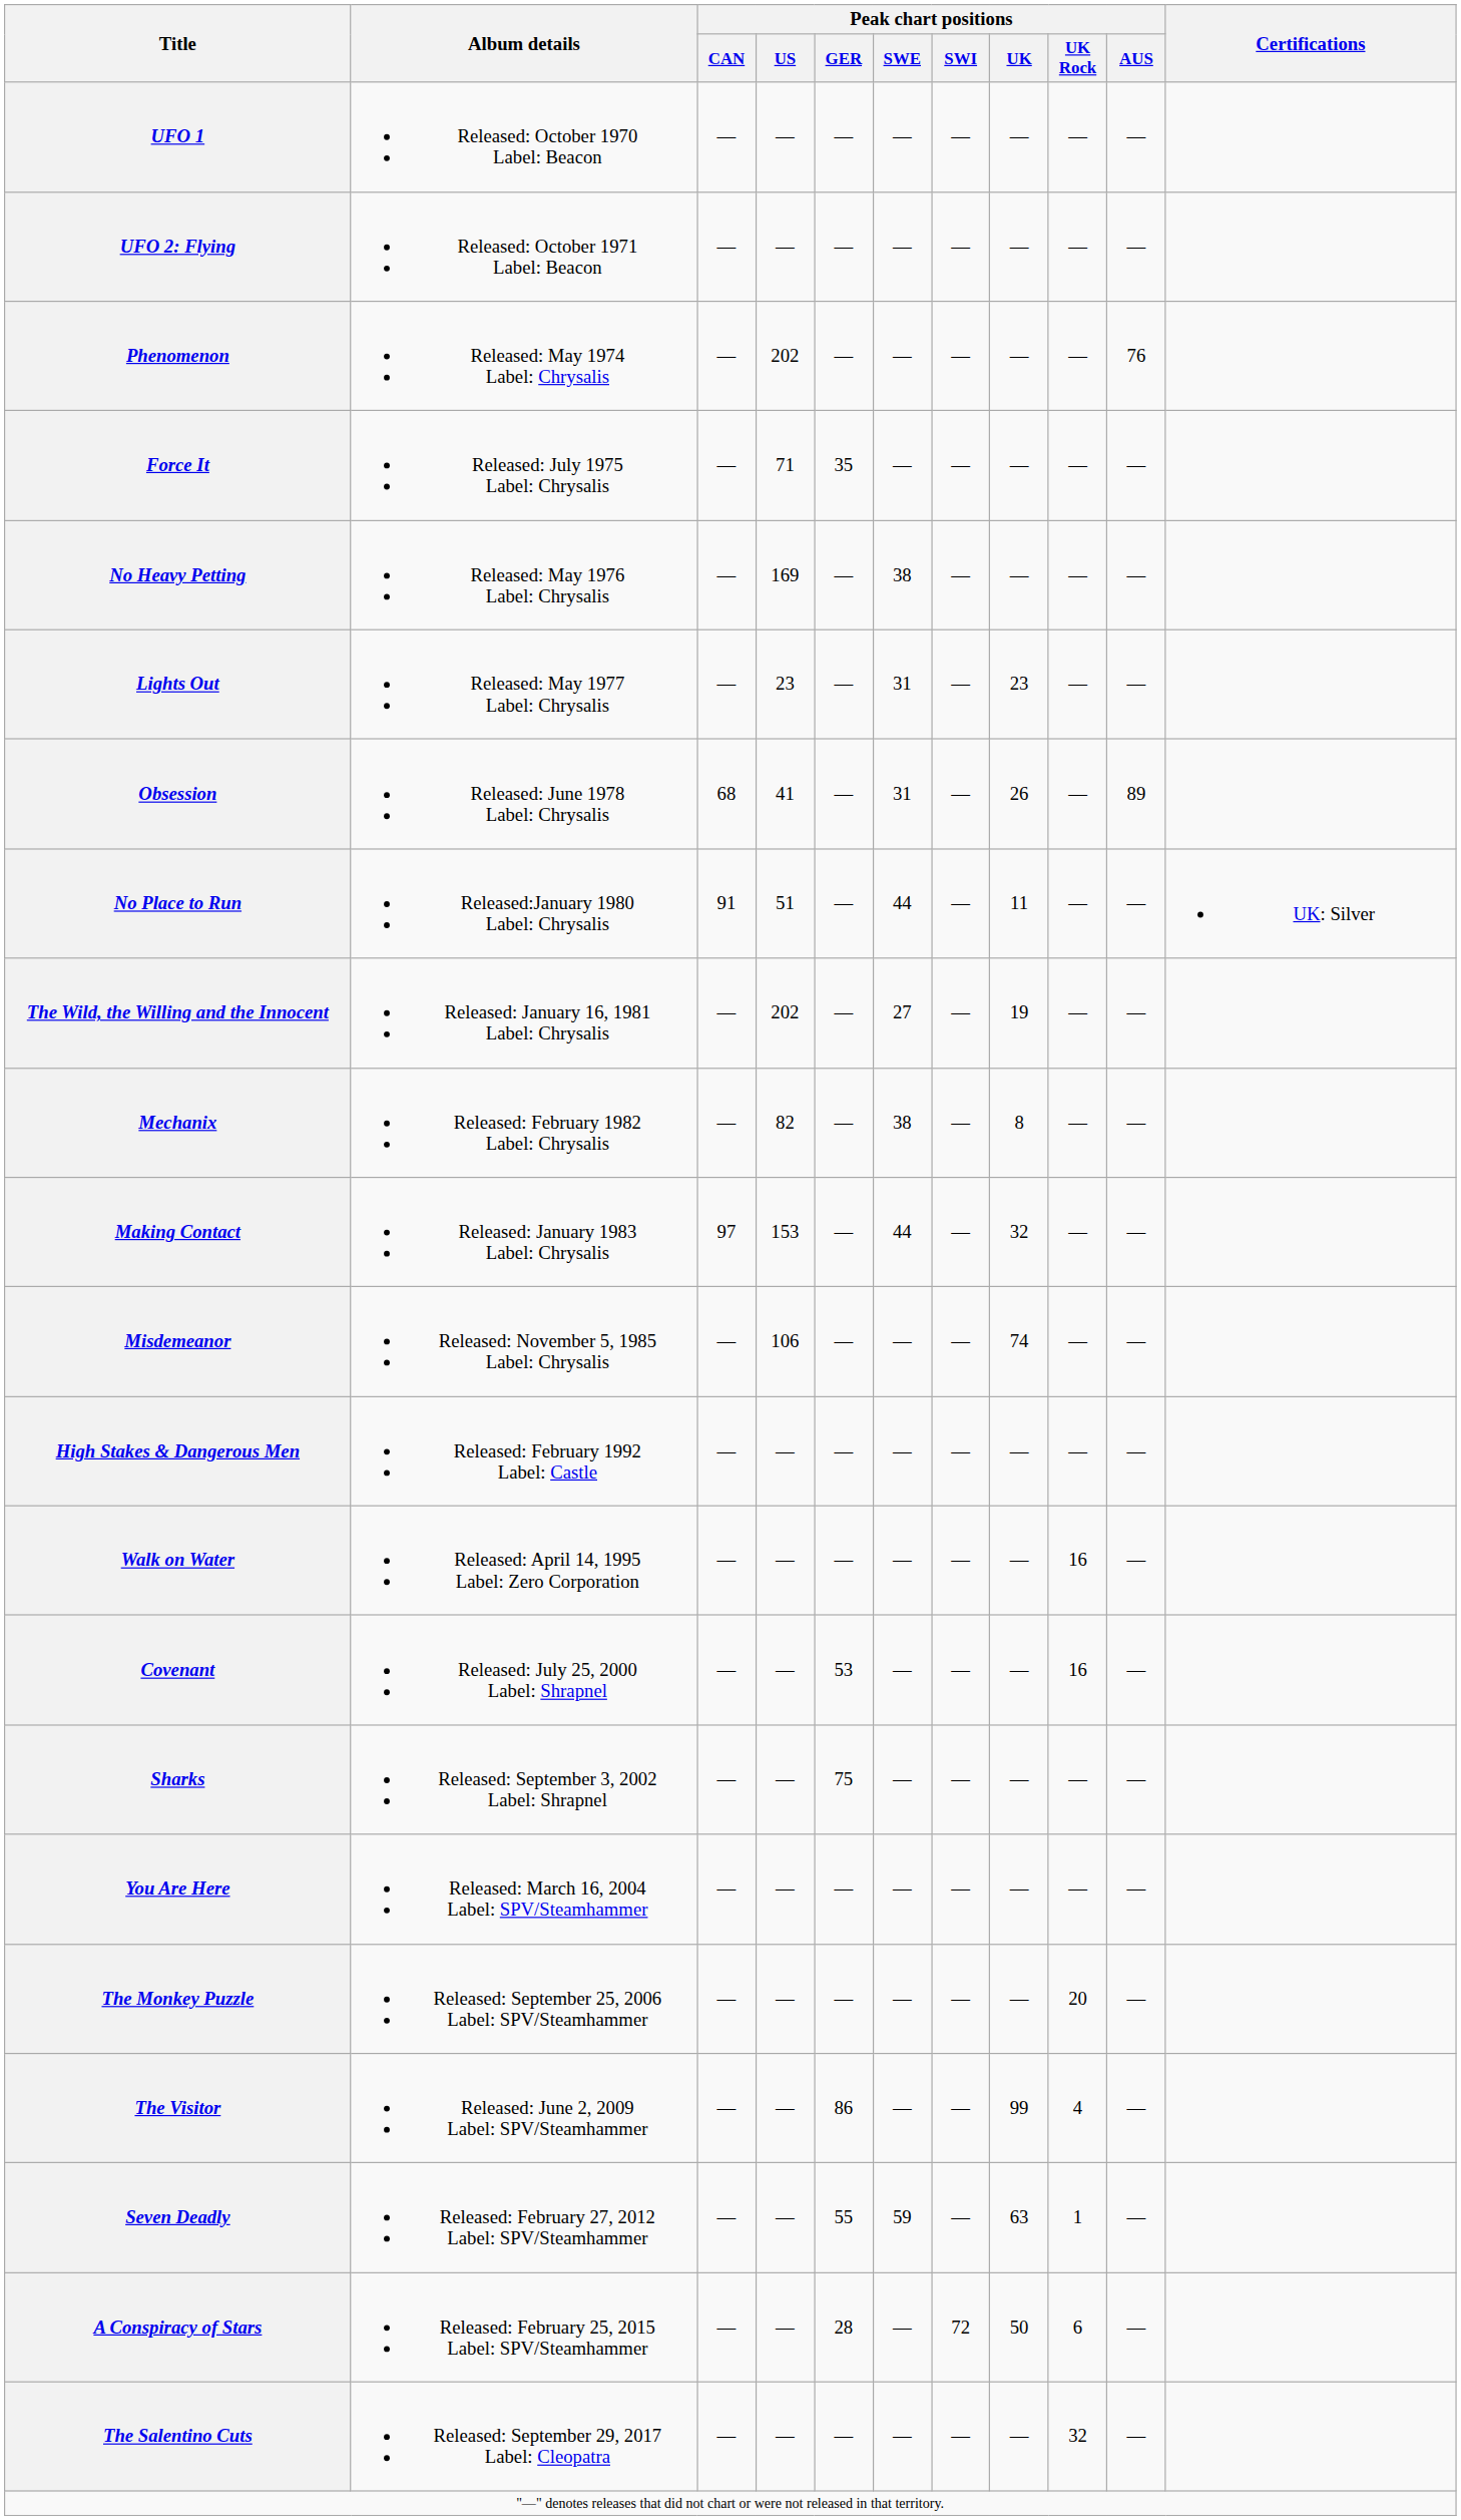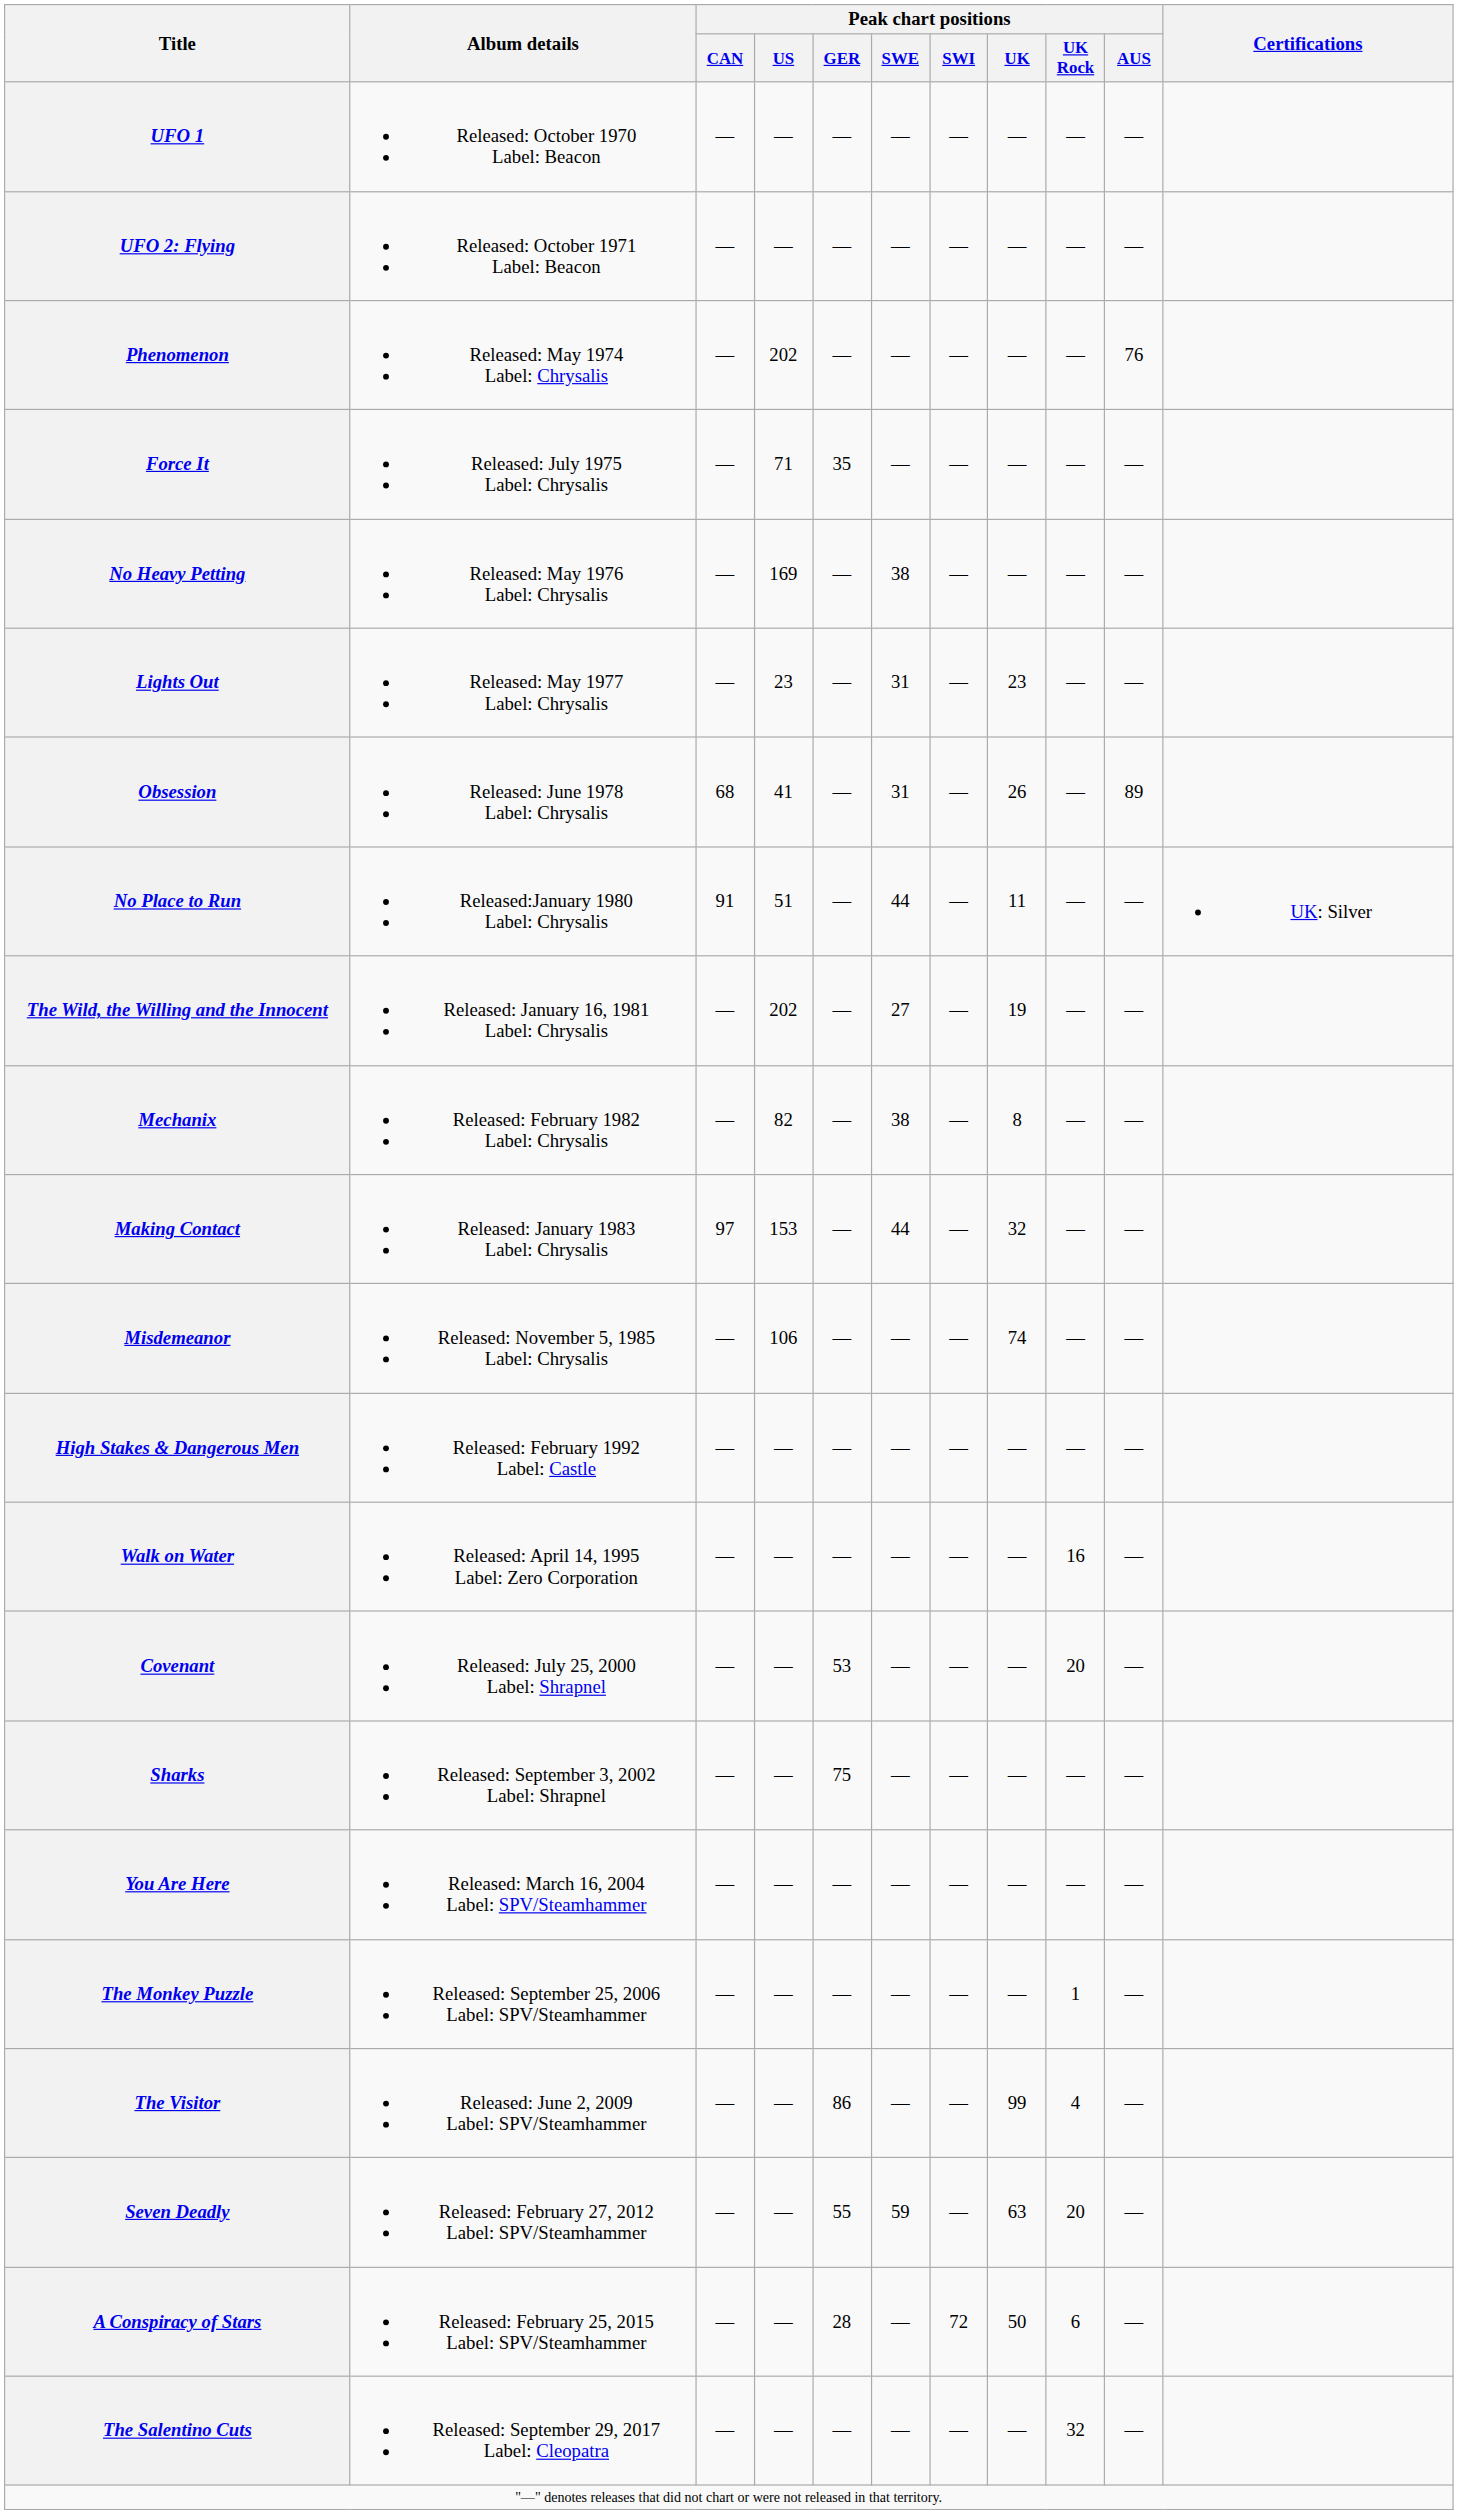 <table class="wikitable plainrowheaders" style="text-align:center;">
 <tr>
 <th scope="col" rowspan="2" style="width:18em;">Title</th>
 <th scope="col" rowspan="2" style="width:18em;">Album details</th>
 <th scope="col" colspan="8">Peak chart positions</th>
 <th rowspan="2" style="width:15em;"><a href='#'>Certifications</a></th>
 </tr>
 <tr>
 <th scope="col" style="width:3em;font-size:90%;"><a href='#'>CAN</a><br></th>
 <th scope="col" style="width:3em;font-size:90%;"><a href='#'>US</a><br></th>
 <th scope="col" style="width:3em;font-size:90%;"><a href='#'>GER</a><br></th>
 <th scope="col" style="width:3em;font-size:90%;"><a href='#'>SWE</a><br></th>
 <th scope="col" style="width:3em;font-size:90%;"><a href='#'>SWI</a><br></th>
 <th scope="col" style="width:3em;font-size:90%;"><a href='#'>UK</a><br></th>
 <th scope="col" style="width:3em;font-size:90%;"><a href='#'>UK Rock</a><br></th>
 <th scope="col" style="width:3em;font-size:90%;"><a href='#'>AUS</a><br></th>
 </tr>
 <tr>
 <th scope="row"><em><a href='#'>UFO 1</a></em></th>
 <td><br><ul><li>Released: October 1970</li><li>Label: Beacon</li></ul></td>
 <td>—</td>
 <td>—</td>
 <td>—</td>
 <td>—</td>
 <td>—</td>
 <td>—</td>
 <td>—</td>
 <td>—</td>
 <td></td>
 </tr>
 <tr>
 <th scope="row"><em><a href='#'>UFO 2: Flying</a></em></th>
 <td><br><ul><li>Released: October 1971</li><li>Label: Beacon</li></ul></td>
 <td>—</td>
 <td>—</td>
 <td>—</td>
 <td>—</td>
 <td>—</td>
 <td>—</td>
 <td>—</td>
 <td>—</td>
 <td></td>
 </tr>
 <tr>
 <th scope="row"><em><a href='#'>Phenomenon</a></em></th>
 <td><br><ul><li>Released: May 1974</li><li>Label: <a href='#'>Chrysalis</a></li></ul></td>
 <td>—</td>
 <td>202</td>
 <td>—</td>
 <td>—</td>
 <td>—</td>
 <td>—</td>
 <td>—</td>
 <td>76</td>
 <td></td>
 </tr>
 <tr>
 <th scope="row"><em><a href='#'>Force It</a></em></th>
 <td><br><ul><li>Released: July 1975</li><li>Label: Chrysalis</li></ul></td>
 <td>—</td>
 <td>71</td>
 <td>35</td>
 <td>—</td>
 <td>—</td>
 <td>—</td>
 <td>—</td>
 <td>—</td>
 <td></td>
 </tr>
 <tr>
 <th scope="row"><em><a href='#'>No Heavy Petting</a></em></th>
 <td><br><ul><li>Released: May 1976</li><li>Label: Chrysalis</li></ul></td>
 <td>—</td>
 <td>169</td>
 <td>—</td>
 <td>38</td>
 <td>—</td>
 <td>—</td>
 <td>—</td>
 <td>—</td>
 <td></td>
 </tr>
 <tr>
 <th scope="row"><em><a href='#'>Lights Out</a></em></th>
 <td><br><ul><li>Released: May 1977</li><li>Label: Chrysalis</li></ul></td>
 <td>—</td>
 <td>23</td>
 <td>—</td>
 <td>31</td>
 <td>—</td>
 <td>23</td>
 <td>—</td>
 <td>—</td>
 <td></td>
 </tr>
 <tr>
 <th scope="row"><em><a href='#'>Obsession</a></em></th>
 <td><br><ul><li>Released: June 1978</li><li>Label: Chrysalis</li></ul></td>
 <td>68</td>
 <td>41</td>
 <td>—</td>
 <td>31</td>
 <td>—</td>
 <td>26</td>
 <td>—</td>
 <td>89</td>
 <td></td>
 </tr>
 <tr>
 <th scope="row"><em><a href='#'>No Place to Run</a></em></th>
 <td><br><ul><li>Released:January 1980</li><li>Label: Chrysalis</li></ul></td>
 <td>91</td>
 <td>51</td>
 <td>—</td>
 <td>44</td>
 <td>—</td>
 <td>11</td>
 <td>—</td>
 <td>—</td>
 <td><br><ul><li><a href='#'>UK</a>: Silver</li></ul></td>
 </tr>
 <tr>
 <th scope="row"><em><a href='#'>The Wild, the Willing and the Innocent</a></em></th>
 <td><br><ul><li>Released: January 16, 1981</li><li>Label: Chrysalis</li></ul></td>
 <td>—</td>
 <td>202</td>
 <td>—</td>
 <td>27</td>
 <td>—</td>
 <td>19</td>
 <td>—</td>
 <td>—</td>
 <td></td>
 </tr>
 <tr>
 <th scope="row"><em><a href='#'>Mechanix</a></em></th>
 <td><br><ul><li>Released: February 1982</li><li>Label: Chrysalis</li></ul></td>
 <td>—</td>
 <td>82</td>
 <td>—</td>
 <td>38</td>
 <td>—</td>
 <td>8</td>
 <td>—</td>
 <td>—</td>
 <td></td>
 </tr>
 <tr>
 <th scope="row"><em><a href='#'>Making Contact</a></em></th>
 <td><br><ul><li>Released: January 1983</li><li>Label: Chrysalis</li></ul></td>
 <td>97</td>
 <td>153</td>
 <td>—</td>
 <td>44</td>
 <td>—</td>
 <td>32</td>
 <td>—</td>
 <td>—</td>
 <td></td>
 </tr>
 <tr>
 <th scope="row"><em><a href='#'>Misdemeanor</a></em></th>
 <td><br><ul><li>Released: November 5, 1985</li><li>Label: Chrysalis</li></ul></td>
 <td>—</td>
 <td>106</td>
 <td>—</td>
 <td>—</td>
 <td>—</td>
 <td>74</td>
 <td>—</td>
 <td>—</td>
 <td></td>
 </tr>
 <tr>
 <th scope="row"><em><a href='#'>High Stakes & Dangerous Men</a></em></th>
 <td><br><ul><li>Released: February 1992</li><li>Label: <a href='#'>Castle</a></li></ul></td>
 <td>—</td>
 <td>—</td>
 <td>—</td>
 <td>—</td>
 <td>—</td>
 <td>—</td>
 <td>—</td>
 <td>—</td>
 <td></td>
 </tr>
 <tr>
 <th scope="row"><em><a href='#'>Walk on Water</a></em></th>
 <td><br><ul><li>Released: April 14, 1995</li><li>Label: Zero Corporation</li></ul></td>
 <td>—</td>
 <td>—</td>
 <td>—</td>
 <td>—</td>
 <td>—</td>
 <td>—</td>
 <td>16</td>
 <td>—</td>
 <td></td>
 </tr>
 <tr>
 <th scope="row"><em><a href='#'>Covenant</a></em></th>
 <td><br><ul><li>Released: July 25, 2000</li><li>Label: <a href='#'>Shrapnel</a></li></ul></td>
 <td>—</td>
 <td>—</td>
 <td>53</td>
 <td>—</td>
 <td>—</td>
 <td>—</td>
-<td>16</td>
+<td>20</td>
 <td>—</td>
 <td></td>
 </tr>
 <tr>
 <th scope="row"><em><a href='#'>Sharks</a></em></th>
 <td><br><ul><li>Released: September 3, 2002</li><li>Label: Shrapnel</li></ul></td>
 <td>—</td>
 <td>—</td>
 <td>75</td>
 <td>—</td>
 <td>—</td>
 <td>—</td>
 <td>—</td>
 <td>—</td>
 <td></td>
 </tr>
 <tr>
 <th scope="row"><em><a href='#'>You Are Here</a></em></th>
 <td><br><ul><li>Released: March 16, 2004</li><li>Label: <a href='#'>SPV/Steamhammer</a></li></ul></td>
 <td>—</td>
 <td>—</td>
 <td>—</td>
 <td>—</td>
 <td>—</td>
 <td>—</td>
 <td>—</td>
 <td>—</td>
 <td></td>
 </tr>
 <tr>
 <th scope="row"><em><a href='#'>The Monkey Puzzle</a></em></th>
 <td><br><ul><li>Released: September 25, 2006</li><li>Label: SPV/Steamhammer</li></ul></td>
 <td>—</td>
 <td>—</td>
 <td>—</td>
 <td>—</td>
 <td>—</td>
 <td>—</td>
-<td>20</td>
+<td>1</td>
 <td>—</td>
 <td></td>
 </tr>
 <tr>
 <th scope="row"><em><a href='#'>The Visitor</a></em></th>
 <td><br><ul><li>Released: June 2, 2009</li><li>Label: SPV/Steamhammer</li></ul></td>
 <td>—</td>
 <td>—</td>
 <td>86</td>
 <td>—</td>
 <td>—</td>
 <td>99</td>
 <td>4</td>
 <td>—</td>
 <td></td>
 </tr>
 <tr>
 <th scope="row"><em><a href='#'>Seven Deadly</a></em></th>
 <td><br><ul><li>Released: February 27, 2012</li><li>Label: SPV/Steamhammer</li></ul></td>
 <td>—</td>
 <td>—</td>
 <td>55</td>
 <td>59</td>
 <td>—</td>
 <td>63</td>
-<td>1</td>
+<td>20</td>
 <td>—</td>
 <td></td>
 </tr>
 <tr>
 <th scope="row"><em><a href='#'>A Conspiracy of Stars</a></em></th>
 <td><br><ul><li>Released: February 25, 2015</li><li>Label: SPV/Steamhammer</li></ul></td>
 <td>—</td>
 <td>—</td>
 <td>28</td>
 <td>—</td>
 <td>72</td>
 <td>50</td>
 <td>6</td>
 <td>—</td>
 <td></td>
 </tr>
 <tr>
 <th scope="row"><em><a href='#'>The Salentino Cuts</a></em></th>
 <td><br><ul><li>Released: September 29, 2017</li><li>Label: <a href='#'>Cleopatra</a></li></ul></td>
 <td>—</td>
 <td>—</td>
 <td>—</td>
 <td>—</td>
 <td>—</td>
 <td>—</td>
 <td>32</td>
 <td>—</td>
 <td></td>
 </tr>
 <tr>
 <td colspan="16" style="text-align:center; font-size:9pt;">"—" denotes releases that did not chart or were not released in that territory.</td>
 </tr>
 </table>
